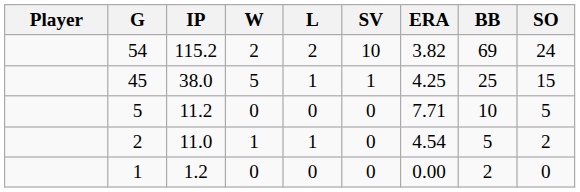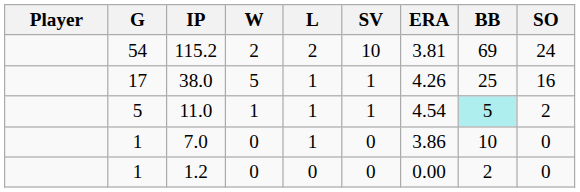 <table class="wikitable sortable">
 <tr>
 <th bgcolor="#DDDDFF" width="16%">Player</th>
 <th bgcolor="#DDDDFF" width="9%">G</th>
 <th bgcolor="#DDDDFF" width="9%">IP</th>
 <th bgcolor="#DDDDFF" width="9%">W</th>
 <th bgcolor="#DDDDFF" width="9%">L</th>
 <th bgcolor="#DDDDFF" width="9%">SV</th>
 <th bgcolor="#DDDDFF" width="9%">ERA</th>
 <th bgcolor="#DDDDFF" width="9%">BB</th>
 <th bgcolor="#DDDDFF" width="9%">SO</th>
 </tr>
 <tr align="center">
 <td></td>
 <td>54</td>
 <td>115.2</td>
 <td>2</td>
 <td>2</td>
 <td>10</td>
-<td>3.82</td>
+<td>3.81</td>
 <td>69</td>
 <td>24</td>
 </tr>
 <tr align="center">
 <td></td>
-<td>45</td>
+<td>17</td>
 <td>38.0</td>
 <td>5</td>
 <td>1</td>
 <td>1</td>
-<td>4.25</td>
+<td>4.26</td>
 <td>25</td>
-<td>15</td>
+<td>16</td>
 </tr>
 <tr align="center">
 <td></td>
 <td>5</td>
-<td>11.2</td>
-<td>0</td>
-<td>0</td>
-<td>0</td>
-<td>7.71</td>
-<td>10</td>
-<td>5</td>
+<td>11.0</td>
+<td>1</td>
+<td>1</td>
+<td>1</td>
+<td>4.54</td>
+<td style="background: paleturquoise;">5</td>
+<td>2</td>
 </tr>
 <tr align="center">
 <td></td>
-<td>2</td>
-<td>11.0</td>
 <td>1</td>
+<td>7.0</td>
+<td>0</td>
 <td>1</td>
 <td>0</td>
-<td>4.54</td>
-<td>5</td>
-<td>2</td>
+<td>3.86</td>
+<td>10</td>
+<td>0</td>
 </tr>
 <tr align="center">
 <td></td>
 <td>1</td>
 <td>1.2</td>
 <td>0</td>
 <td>0</td>
 <td>0</td>
 <td>0.00</td>
 <td>2</td>
 <td>0</td>
 </tr>
 </table>
